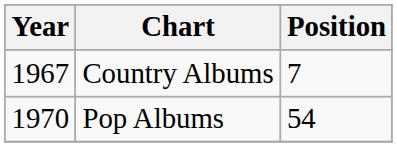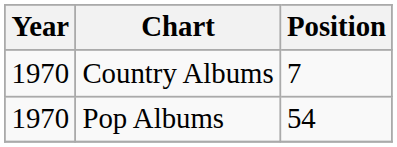 <table class="wikitable">
 <tr>
 <th align="left">Year</th>
 <th align="left">Chart</th>
 <th align="left">Position</th>
 </tr>
 <tr>
-<td align="left">1967</td>
+<td align="left">1970</td>
 <td align="left">Country Albums</td>
 <td align="left">7</td>
 </tr>
 <tr>
 <td align="left">1970</td>
 <td align="left">Pop Albums</td>
 <td align="left">54</td>
 </tr>
 <tr>
 </tr>
 </table>
